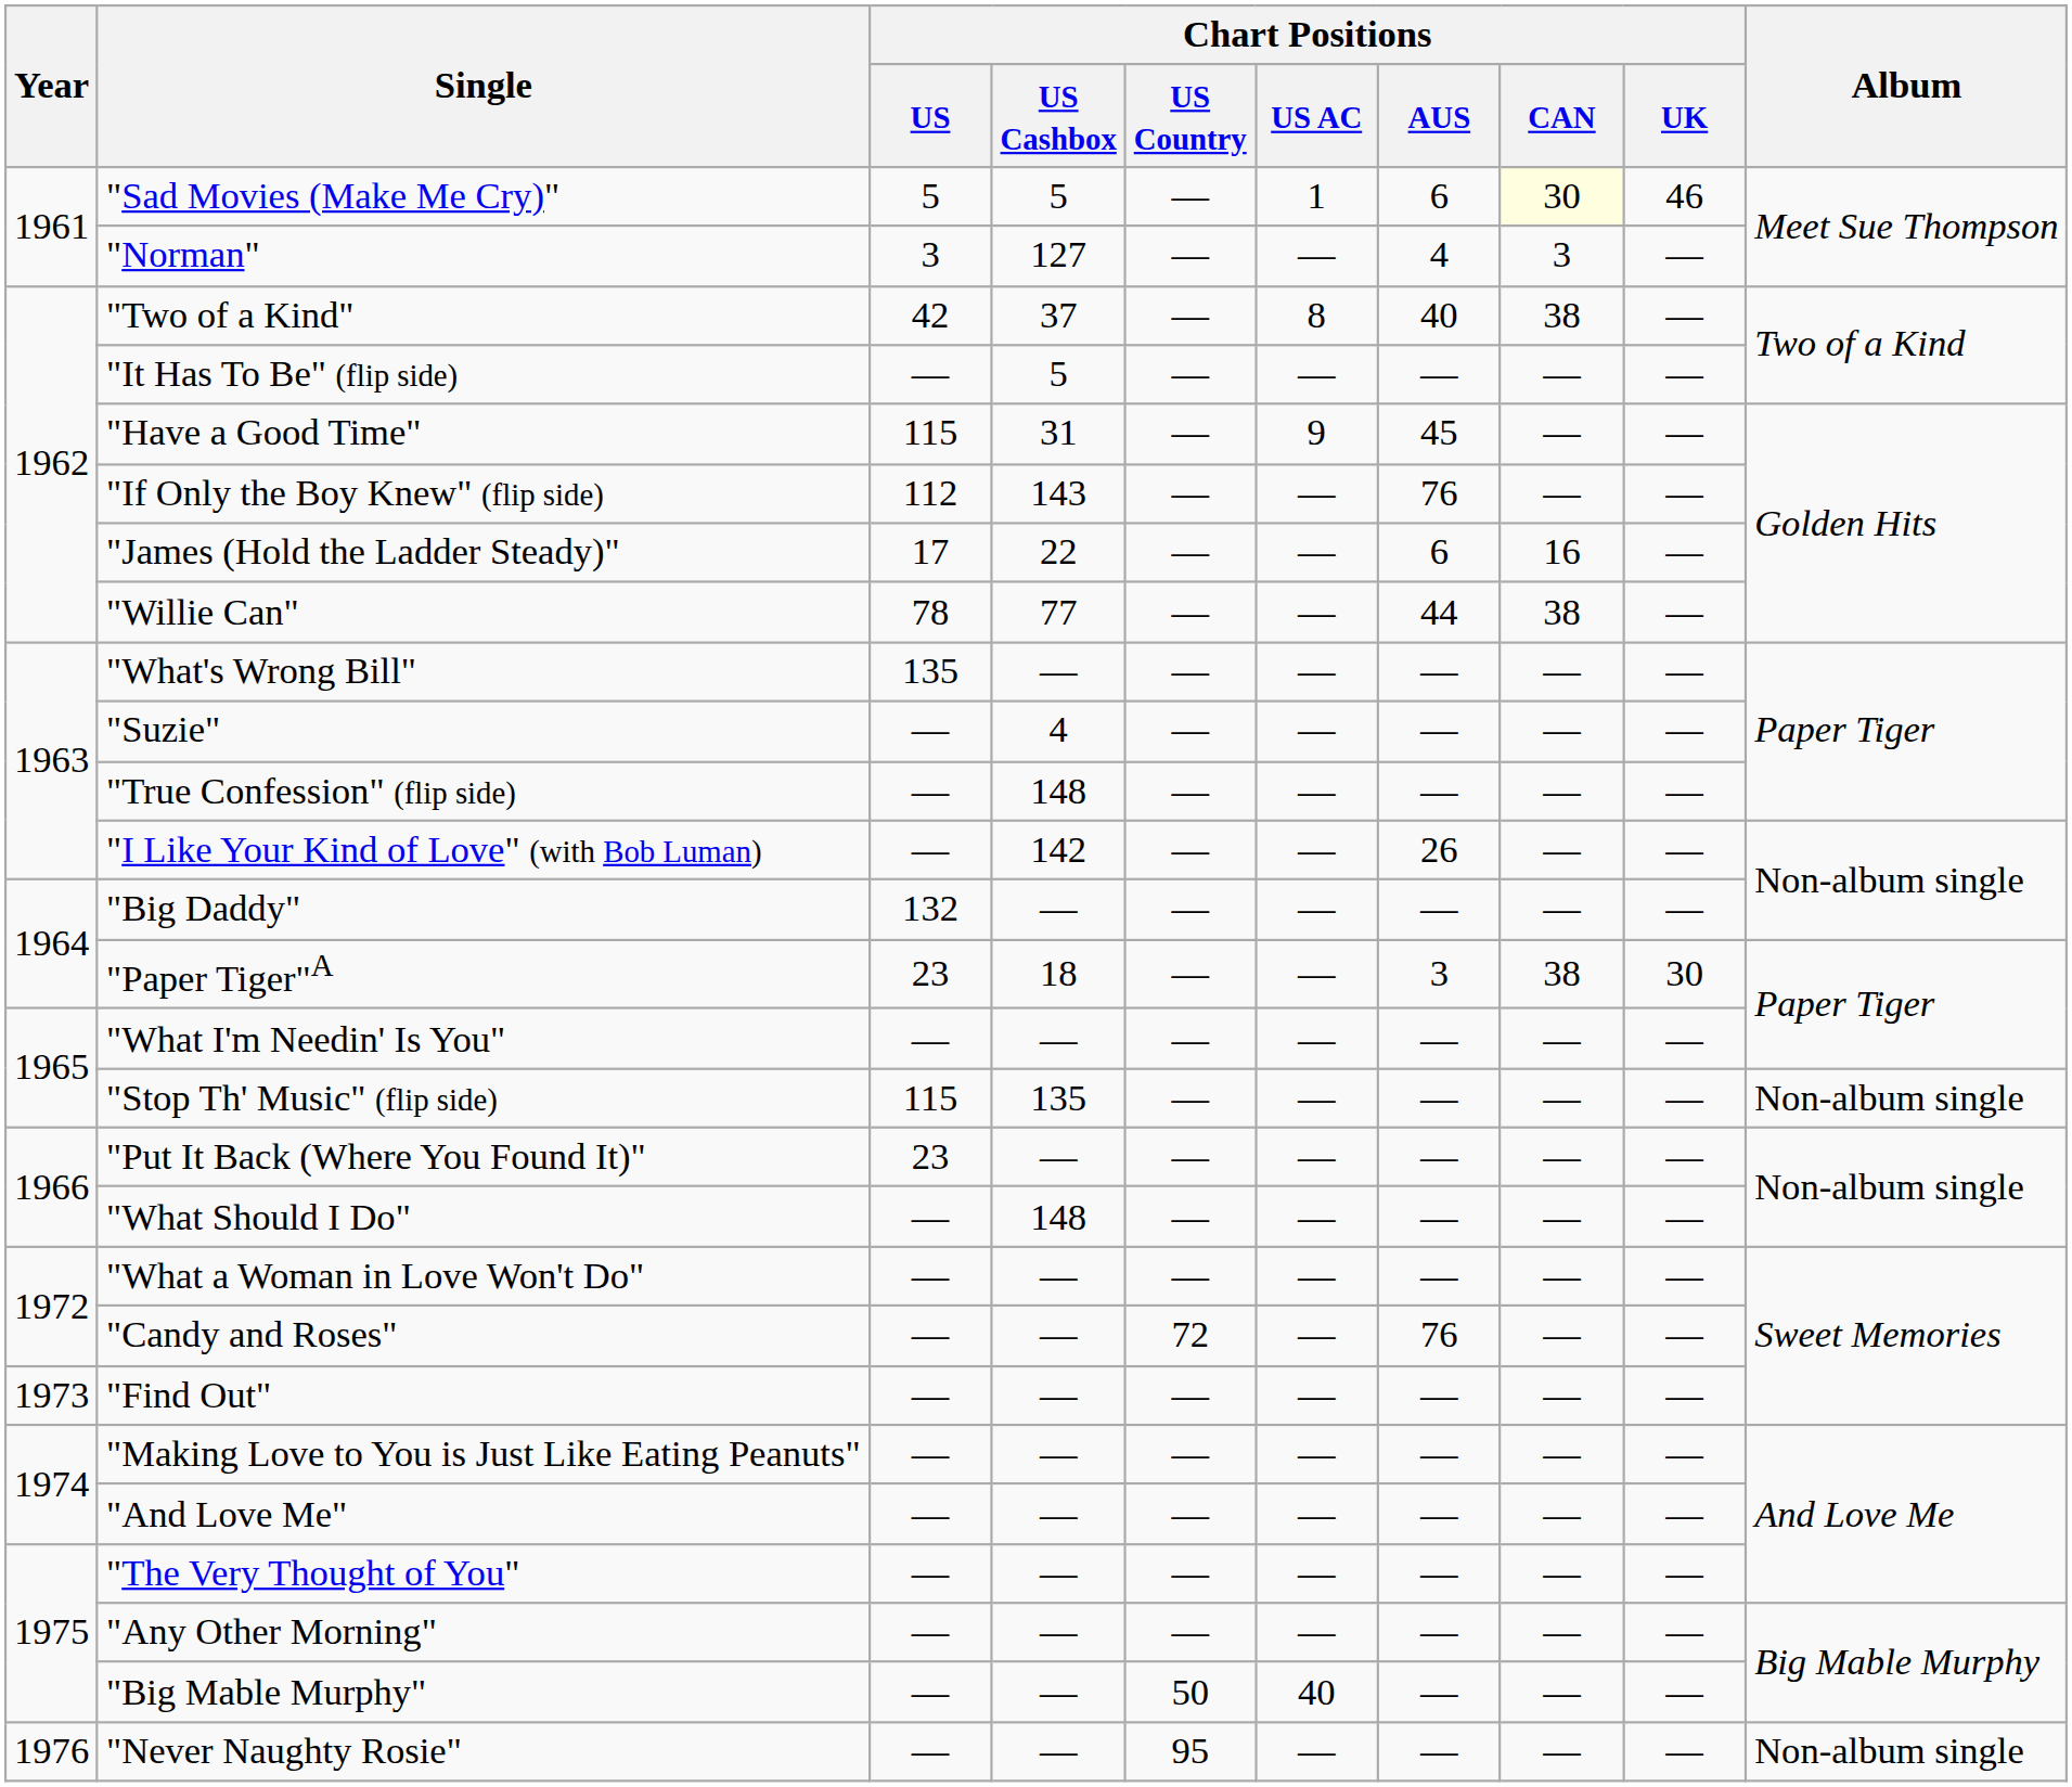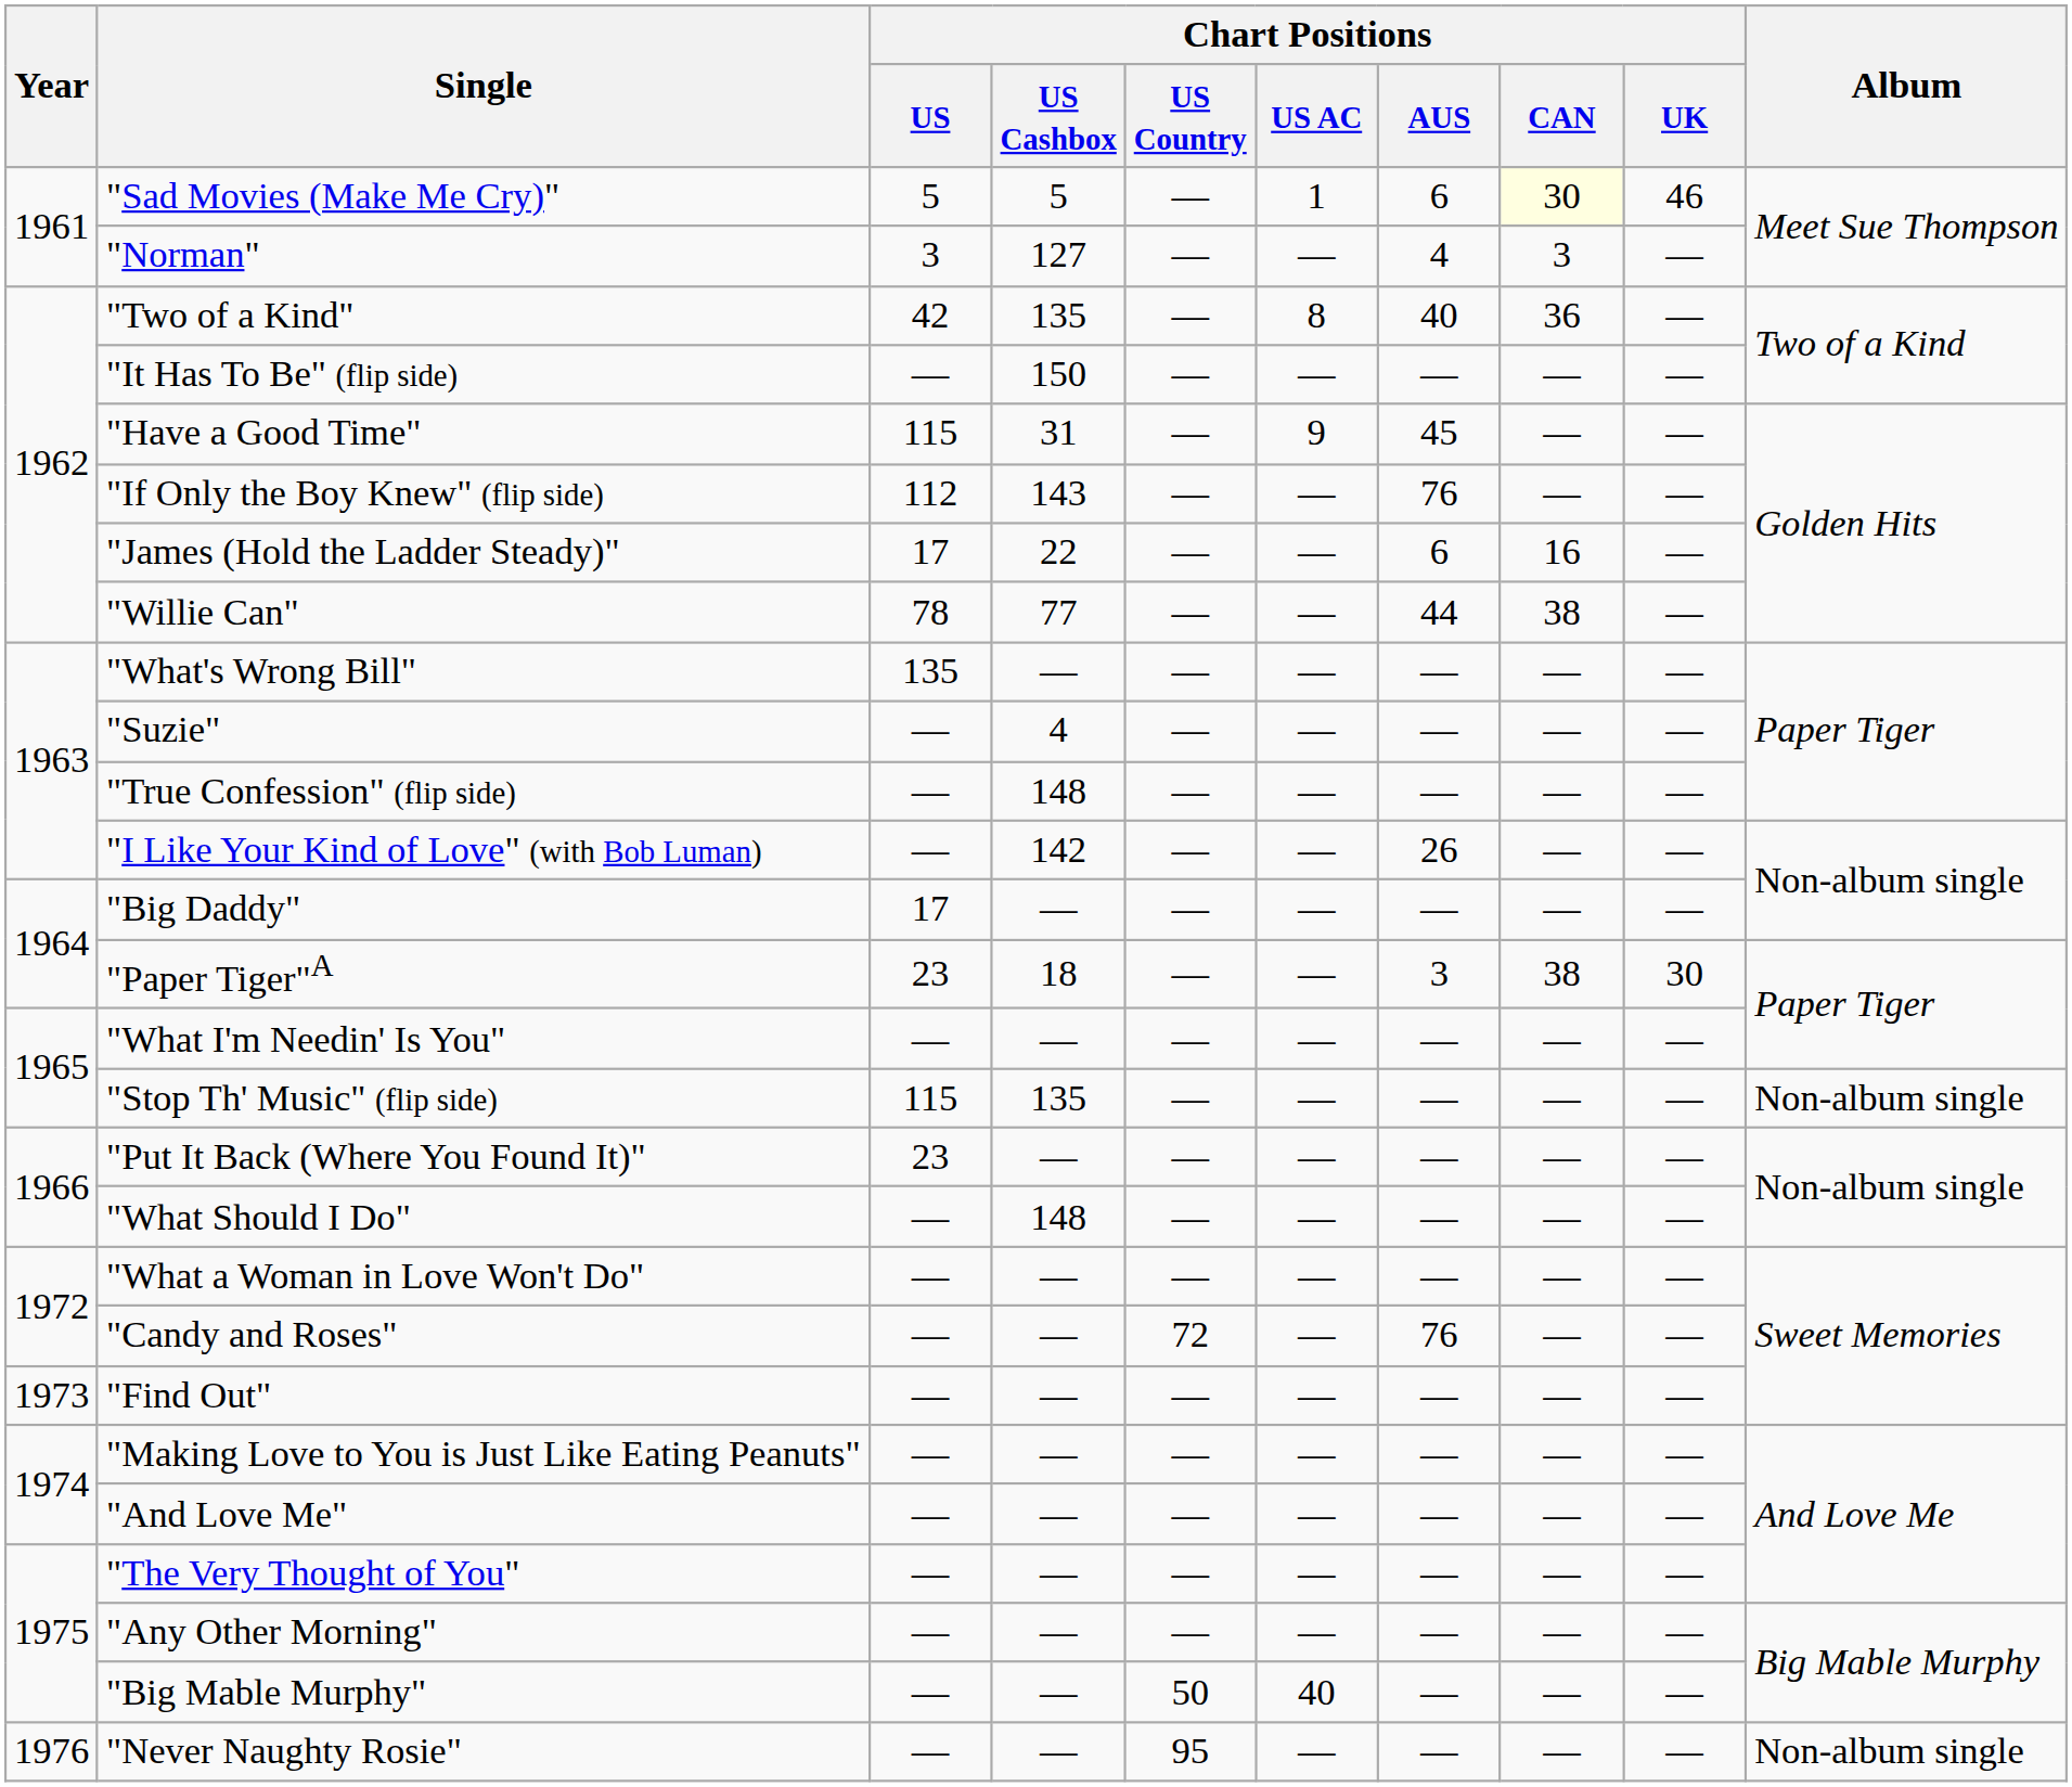 <table class="wikitable">
 <tr>
 <th rowspan="2">Year</th>
 <th rowspan="2">Single</th>
 <th colspan="7">Chart Positions</th>
 <th rowspan="2">Album</th>
 </tr>
 <tr>
 <th style="width:45px;"><small><a href='#'>US</a></small><br></th>
 <th style="width:45px;"><small><a href='#'>US<br>Cashbox</a></small></th>
 <th style="width:45px;"><small><a href='#'>US Country</a></small></th>
 <th style="width:45px;"><small><a href='#'>US AC</a></small></th>
 <th style="width:45px;"><small><a href='#'>AUS</a></small></th>
 <th style="width:45px;"><small><a href='#'>CAN</a></small></th>
 <th style="width:45px;"><small><a href='#'>UK</a></small></th>
 </tr>
 <tr>
 <td rowspan="2">1961</td>
 <td>"<a href='#'>Sad Movies (Make Me Cry)</a>"</td>
 <td style="text-align:center;">5</td>
 <td style="text-align:center;">5</td>
 <td style="text-align:center;">—</td>
 <td style="text-align:center;">1</td>
 <td style="text-align:center;">6</td>
 <td style="background: lightyellow; text-align:center;">30</td>
 <td style="text-align:center;">46</td>
 <td rowspan="2"><em>Meet Sue Thompson</em></td>
 </tr>
 <tr>
 <td>"<a href='#'>Norman</a>"</td>
 <td style="text-align:center;">3</td>
 <td style="text-align:center;">127</td>
 <td style="text-align:center;">—</td>
 <td style="text-align:center;">—</td>
 <td style="text-align:center;">4</td>
 <td style="text-align:center;">3</td>
 <td style="text-align:center;">—</td>
 </tr>
 <tr>
 <td rowspan="6">1962</td>
 <td>"Two of a Kind"</td>
 <td style="text-align:center;">42</td>
-<td style="text-align:center;">37</td>
+<td style="text-align:center;">135</td>
 <td style="text-align:center;">—</td>
 <td style="text-align:center;">8</td>
 <td style="text-align:center;">40</td>
-<td style="text-align:center;">38</td>
+<td style="text-align:center;">36</td>
 <td style="text-align:center;">—</td>
 <td rowspan="2"><em>Two of a Kind</em></td>
 </tr>
 <tr>
 <td>"It Has To Be" <small>(flip side)</small></td>
 <td style="text-align:center;">—</td>
-<td style="text-align:center;">5</td>
+<td style="text-align:center;">150</td>
 <td style="text-align:center;">—</td>
 <td style="text-align:center;">—</td>
 <td style="text-align:center;">—</td>
 <td style="text-align:center;">—</td>
 <td style="text-align:center;">—</td>
 </tr>
 <tr>
 <td>"Have a Good Time"</td>
 <td style="text-align:center;">115</td>
 <td style="text-align:center;">31</td>
 <td style="text-align:center;">—</td>
 <td style="text-align:center;">9</td>
 <td style="text-align:center;">45</td>
 <td style="text-align:center;">—</td>
 <td style="text-align:center;">—</td>
 <td rowspan="4"><em>Golden Hits</em></td>
 </tr>
 <tr>
 <td>"If Only the Boy Knew" <small>(flip side)</small></td>
 <td style="text-align:center;">112</td>
 <td style="text-align:center;">143</td>
 <td style="text-align:center;">—</td>
 <td style="text-align:center;">—</td>
 <td style="text-align:center;">76</td>
 <td style="text-align:center;">—</td>
 <td style="text-align:center;">—</td>
 </tr>
 <tr>
 <td>"James (Hold the Ladder Steady)"</td>
 <td style="text-align:center;">17</td>
 <td style="text-align:center;">22</td>
 <td style="text-align:center;">—</td>
 <td style="text-align:center;">—</td>
 <td style="text-align:center;">6</td>
 <td style="text-align:center;">16</td>
 <td style="text-align:center;">—</td>
 </tr>
 <tr>
 <td>"Willie Can"</td>
 <td style="text-align:center;">78</td>
 <td style="text-align:center;">77</td>
 <td style="text-align:center;">—</td>
 <td style="text-align:center;">—</td>
 <td style="text-align:center;">44</td>
 <td style="text-align:center;">38</td>
 <td style="text-align:center;">—</td>
 </tr>
 <tr>
 <td rowspan="4">1963</td>
 <td>"What's Wrong Bill"</td>
 <td style="text-align:center;">135</td>
 <td style="text-align:center;">—</td>
 <td style="text-align:center;">—</td>
 <td style="text-align:center;">—</td>
 <td style="text-align:center;">—</td>
 <td style="text-align:center;">—</td>
 <td style="text-align:center;">—</td>
 <td rowspan="3"><em>Paper Tiger</em></td>
 </tr>
 <tr>
 <td>"Suzie"</td>
 <td style="text-align:center;">—</td>
 <td style="text-align:center;">4</td>
 <td style="text-align:center;">—</td>
 <td style="text-align:center;">—</td>
 <td style="text-align:center;">—</td>
 <td style="text-align:center;">—</td>
 <td style="text-align:center;">—</td>
 </tr>
 <tr>
 <td>"True Confession" <small>(flip side)</small></td>
 <td style="text-align:center;">—</td>
 <td style="text-align:center;">148</td>
 <td style="text-align:center;">—</td>
 <td style="text-align:center;">—</td>
 <td style="text-align:center;">—</td>
 <td style="text-align:center;">—</td>
 <td style="text-align:center;">—</td>
 </tr>
 <tr>
 <td>"<a href='#'>I Like Your Kind of Love</a>" <small>(with <a href='#'>Bob Luman</a>)</small></td>
 <td style="text-align:center;">—</td>
 <td style="text-align:center;">142</td>
 <td style="text-align:center;">—</td>
 <td style="text-align:center;">—</td>
 <td style="text-align:center;">26</td>
 <td style="text-align:center;">—</td>
 <td style="text-align:center;">—</td>
 <td rowspan="2">Non-album single</td>
 </tr>
 <tr>
 <td rowspan="2">1964</td>
 <td>"Big Daddy"</td>
-<td style="text-align:center;">132</td>
+<td style="text-align:center;">17</td>
 <td style="text-align:center;">—</td>
 <td style="text-align:center;">—</td>
 <td style="text-align:center;">—</td>
 <td style="text-align:center;">—</td>
 <td style="text-align:center;">—</td>
 <td style="text-align:center;">—</td>
 </tr>
 <tr>
 <td>"Paper Tiger"<sup>A</sup></td>
 <td style="text-align:center;">23</td>
 <td style="text-align:center;">18</td>
 <td style="text-align:center;">—</td>
 <td style="text-align:center;">—</td>
 <td style="text-align:center;">3</td>
 <td style="text-align:center;">38</td>
 <td style="text-align:center;">30</td>
 <td rowspan="2"><em>Paper Tiger</em></td>
 </tr>
 <tr>
 <td rowspan="2">1965</td>
 <td>"What I'm Needin' Is You"</td>
 <td style="text-align:center;">—</td>
 <td style="text-align:center;">—</td>
 <td style="text-align:center;">—</td>
 <td style="text-align:center;">—</td>
 <td style="text-align:center;">—</td>
 <td style="text-align:center;">—</td>
 <td style="text-align:center;">—</td>
 </tr>
 <tr>
 <td>"Stop Th' Music" <small>(flip side)</small></td>
 <td style="text-align:center;">115</td>
 <td style="text-align:center;">135</td>
 <td style="text-align:center;">—</td>
 <td style="text-align:center;">—</td>
 <td style="text-align:center;">—</td>
 <td style="text-align:center;">—</td>
 <td style="text-align:center;">—</td>
 <td>Non-album single</td>
 </tr>
 <tr>
 <td rowspan="2">1966</td>
 <td>"Put It Back (Where You Found It)"</td>
 <td style="text-align:center;">23</td>
 <td style="text-align:center;">—</td>
 <td style="text-align:center;">—</td>
 <td style="text-align:center;">—</td>
 <td style="text-align:center;">—</td>
 <td style="text-align:center;">—</td>
 <td style="text-align:center;">—</td>
 <td rowspan="2">Non-album single</td>
 </tr>
 <tr>
 <td>"What Should I Do"</td>
 <td style="text-align:center;">—</td>
 <td style="text-align:center;">148</td>
 <td style="text-align:center;">—</td>
 <td style="text-align:center;">—</td>
 <td style="text-align:center;">—</td>
 <td style="text-align:center;">—</td>
 <td style="text-align:center;">—</td>
 </tr>
 <tr>
 <td rowspan="2">1972</td>
 <td>"What a Woman in Love Won't Do"</td>
 <td style="text-align:center;">—</td>
 <td style="text-align:center;">—</td>
 <td style="text-align:center;">—</td>
 <td style="text-align:center;">—</td>
 <td style="text-align:center;">—</td>
 <td style="text-align:center;">—</td>
 <td style="text-align:center;">—</td>
 <td rowspan="3"><em>Sweet Memories</em></td>
 </tr>
 <tr>
 <td>"Candy and Roses"</td>
 <td style="text-align:center;">—</td>
 <td style="text-align:center;">—</td>
 <td style="text-align:center;">72</td>
 <td style="text-align:center;">—</td>
 <td style="text-align:center;">76</td>
 <td style="text-align:center;">—</td>
 <td style="text-align:center;">—</td>
 </tr>
 <tr>
 <td>1973</td>
 <td>"Find Out"</td>
 <td style="text-align:center;">—</td>
 <td style="text-align:center;">—</td>
 <td style="text-align:center;">—</td>
 <td style="text-align:center;">—</td>
 <td style="text-align:center;">—</td>
 <td style="text-align:center;">—</td>
 <td style="text-align:center;">—</td>
 </tr>
 <tr>
 <td rowspan="2">1974</td>
 <td>"Making Love to You is Just Like Eating Peanuts"</td>
 <td style="text-align:center;">—</td>
 <td style="text-align:center;">—</td>
 <td style="text-align:center;">—</td>
 <td style="text-align:center;">—</td>
 <td style="text-align:center;">—</td>
 <td style="text-align:center;">—</td>
 <td style="text-align:center;">—</td>
 <td rowspan="3"><em>And Love Me</em></td>
 </tr>
 <tr>
 <td>"And Love Me"</td>
 <td style="text-align:center;">—</td>
 <td style="text-align:center;">—</td>
 <td style="text-align:center;">—</td>
 <td style="text-align:center;">—</td>
 <td style="text-align:center;">—</td>
 <td style="text-align:center;">—</td>
 <td style="text-align:center;">—</td>
 </tr>
 <tr>
 <td rowspan="3">1975</td>
 <td>"<a href='#'>The Very Thought of You</a>"</td>
 <td style="text-align:center;">—</td>
 <td style="text-align:center;">—</td>
 <td style="text-align:center;">—</td>
 <td style="text-align:center;">—</td>
 <td style="text-align:center;">—</td>
 <td style="text-align:center;">—</td>
 <td style="text-align:center;">—</td>
 </tr>
 <tr>
 <td>"Any Other Morning"</td>
 <td style="text-align:center;">—</td>
 <td style="text-align:center;">—</td>
 <td style="text-align:center;">—</td>
 <td style="text-align:center;">—</td>
 <td style="text-align:center;">—</td>
 <td style="text-align:center;">—</td>
 <td style="text-align:center;">—</td>
 <td rowspan="2"><em>Big Mable Murphy</em></td>
 </tr>
 <tr>
 <td>"Big Mable Murphy"</td>
 <td style="text-align:center;">—</td>
 <td style="text-align:center;">—</td>
 <td style="text-align:center;">50</td>
 <td style="text-align:center;">40</td>
 <td style="text-align:center;">—</td>
 <td style="text-align:center;">—</td>
 <td style="text-align:center;">—</td>
 </tr>
 <tr>
 <td>1976</td>
 <td>"Never Naughty Rosie"</td>
 <td style="text-align:center;">—</td>
 <td style="text-align:center;">—</td>
 <td style="text-align:center;">95</td>
 <td style="text-align:center;">—</td>
 <td style="text-align:center;">—</td>
 <td style="text-align:center;">—</td>
 <td style="text-align:center;">—</td>
 <td>Non-album single</td>
 </tr>
 </table>
